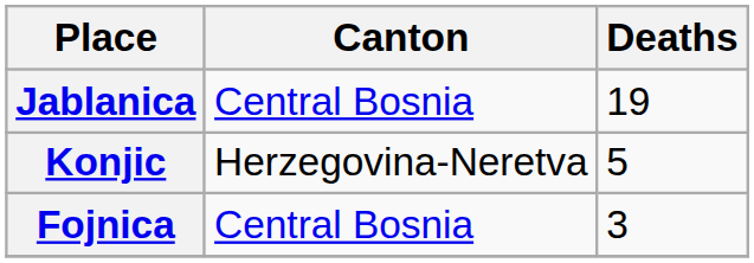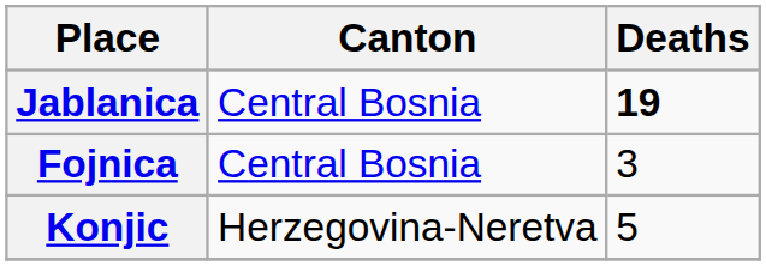 <table class="wikitable sortable plainrowheaders floatright" style="clear:right; margin-left:7px; margin-top:0; margin-right:0; margin-bottom:3px; font-size:90%;">
 <tr>
 <th scope="col">Place</th>
 <th scope="col">Canton</th>
 <th scope="col">Deaths</th>
 </tr>
 <tr>
 <th scope="row"><a href='#'>Jablanica</a></th>
 <td><a href='#'>Central Bosnia</a></td>
-<td>19</td>
+<td><strong>19</strong></td>
+</tr>
+<tr>
+<th scope="row"><a href='#'>Fojnica</a></th>
+<td><a href='#'>Central Bosnia</a></td>
+<td>3</td>
 </tr>
 <tr>
 <th scope="row"><a href='#'>Konjic</a></th>
 <td>Herzegovina-Neretva</td>
 <td>5</td>
 </tr>
 <tr>
-<th scope="row"><a href='#'>Fojnica</a></th>
-<td><a href='#'>Central Bosnia</a></td>
-<td>3</td>
-</tr>
-<tr>
 </tr>
 </table>
